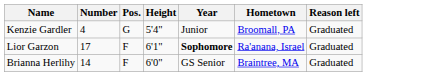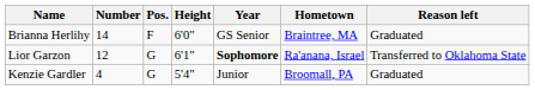 <table class="wikitable sortable" border="1">
 <tr>
 <th>Name</th>
 <th>Number</th>
 <th>Pos.</th>
 <th>Height</th>
 <th>Year</th>
 <th>Hometown</th>
 <th class="unsortable">Reason left</th>
 </tr>
 <tr>
+<td>Brianna Herlihy</td>
+<td>14</td>
+<td>F</td>
+<td>6'0"</td>
+<td>GS Senior</td>
+<td><a href='#'>Braintree, MA</a></td>
+<td>Graduated</td>
+</tr>
+<tr>
+<td>Lior Garzon</td>
+<td>12</td>
+<td>G</td>
+<td>6'1"</td>
+<td><strong>Sophomore</strong></td>
+<td><a href='#'>Ra'anana, Israel</a></td>
+<td>Transferred to <a href='#'>Oklahoma State</a></td>
+</tr>
+<tr>
 <td>Kenzie Gardler</td>
 <td>4</td>
 <td>G</td>
 <td>5'4"</td>
 <td>Junior</td>
 <td><a href='#'>Broomall, PA</a></td>
 <td>Graduated</td>
 </tr>
-<tr>
-<td>Lior Garzon</td>
-<td>17</td>
-<td>F</td>
-<td>6'1"</td>
-<td><strong>Sophomore</strong></td>
-<td><a href='#'>Ra'anana, Israel</a></td>
-<td>Graduated</td>
-</tr>
-<tr>
-<td>Brianna Herlihy</td>
-<td>14</td>
-<td>F</td>
-<td>6'0"</td>
-<td>GS Senior</td>
-<td><a href='#'>Braintree, MA</a></td>
-<td>Graduated</td>
-</tr>
 </table>
